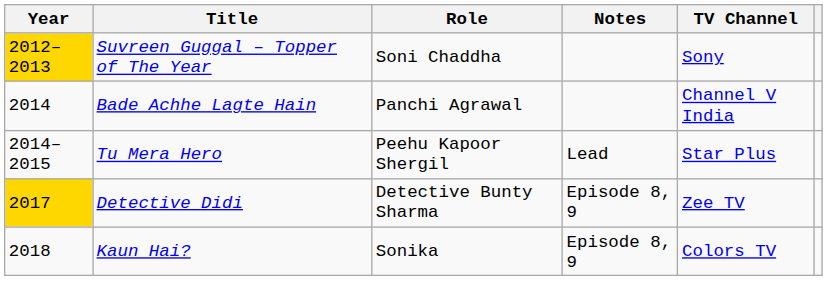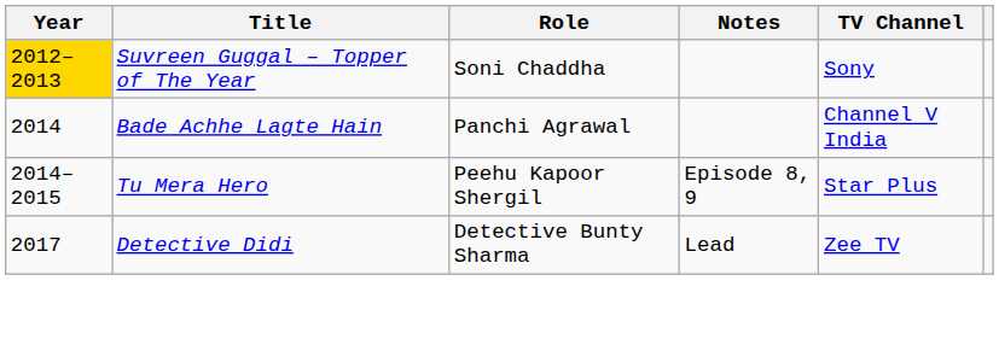 <table class="wikitable plainrowheaders sortable">
 <tr>
 <th scope="col">Year</th>
 <th scope="col">Title</th>
 <th scope="col">Role</th>
 <th scope="col">Notes</th>
 <th scope="col" class="unsortable">TV Channel</th>
 <th scope="col" class="unsortable"></th>
 </tr>
 <tr>
 <td scope="row" style="background: gold;">2012–2013</td>
 <td><em><a href='#'>Suvreen Guggal – Topper of The Year</a></em></td>
 <td>Soni Chaddha</td>
 <td></td>
 <td><a href='#'>Sony</a></td>
 <td></td>
 </tr>
 <tr>
 <td scope="row">2014</td>
 <td><em><a href='#'>Bade Achhe Lagte Hain</a></em></td>
 <td>Panchi Agrawal</td>
 <td></td>
 <td><a href='#'>Channel V India</a></td>
 <td></td>
 </tr>
 <tr>
 <td scope="row">2014–2015</td>
 <td><em><a href='#'>Tu Mera Hero</a></em></td>
 <td>Peehu Kapoor Shergil</td>
-<td>Lead</td>
+<td>Episode 8, 9</td>
 <td><a href='#'>Star Plus</a></td>
 <td></td>
 </tr>
 <tr>
-<td scope="row" style="background: gold;">2017</td>
+<td scope="row">2017</td>
 <td><em><a href='#'>Detective Didi</a></em></td>
 <td>Detective Bunty Sharma</td>
-<td>Episode 8, 9</td>
+<td>Lead</td>
 <td><a href='#'>Zee TV</a></td>
 <td></td>
 </tr>
-<tr>
-<td scope="row">2018</td>
-<td><em><a href='#'>Kaun Hai?</a></em></td>
-<td>Sonika</td>
-<td>Episode 8, 9</td>
-<td><a href='#'>Colors TV</a></td>
-<td></td>
-</tr>
 </table>
